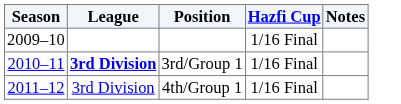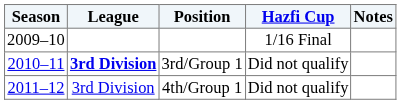 <table border="1" cellpadding="2" style="border-collapse:collapse; text-align:center; font-size:normal;">
 <tr style="background:#f0f6fa;">
 <th>Season</th>
 <th>League</th>
 <th>Position</th>
 <th><a href='#'>Hazfi Cup</a></th>
 <th>Notes</th>
 </tr>
 <tr>
 <td>2009–10</td>
 <td></td>
 <td></td>
 <td>1/16 Final</td>
 <td></td>
 </tr>
 <tr>
 <td><a href='#'>2010–11</a></td>
 <td><strong><a href='#'>3rd Division</a></strong></td>
 <td>3rd/Group 1</td>
-<td>1/16 Final</td>
+<td>Did not qualify</td>
 <td></td>
 </tr>
 <tr>
 <td><a href='#'>2011–12</a></td>
 <td><a href='#'>3rd Division</a></td>
 <td>4th/Group 1</td>
-<td>1/16 Final</td>
+<td>Did not qualify</td>
 <td></td>
 </tr>
 </table>
